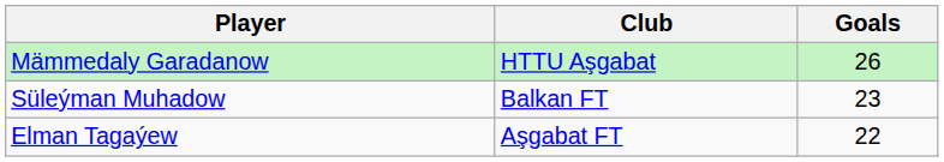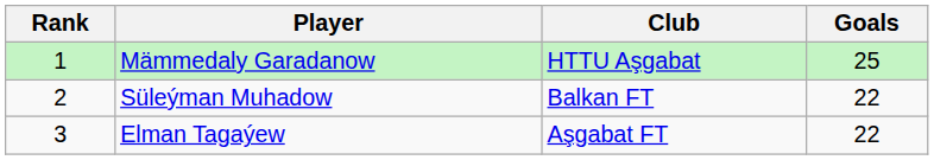 <table class="wikitable" width="50%">
 <tr>
+<th align="center"2>Rank</th>
 <th>Player</th>
 <th>Club</th>
 <th>Goals</th>
 </tr>
 <tr bgcolor="#c4f4c4">
+<td align="center">1</td>
 <td> <a href='#'>Mämmedaly Garadanow</a></td>
 <td><a href='#'>HTTU Aşgabat</a></td>
-<td align="center">26</td>
+<td align="center">25</td>
 </tr>
 <tr>
+<td align="center">2</td>
 <td> <a href='#'>Süleýman Muhadow</a></td>
 <td><a href='#'>Balkan FT</a></td>
-<td align="center">23</td>
+<td align="center">22</td>
 </tr>
 <tr>
+<td align="center">3</td>
 <td> <a href='#'>Elman Tagaýew</a></td>
 <td><a href='#'>Aşgabat FT</a></td>
 <td align="center">22</td>
 </tr>
 </table>
